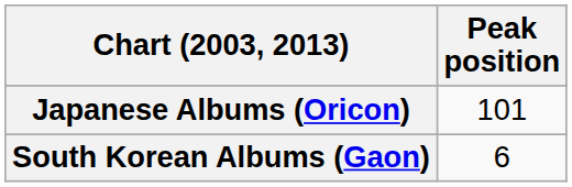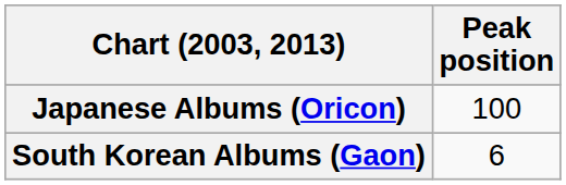 <table class="wikitable plainrowheaders" style="text-align:center">
 <tr>
 <th scope="col">Chart (2003, 2013)</th>
 <th scope="col">Peak<br>position</th>
 </tr>
 <tr>
 <th scope="row">Japanese Albums (<a href='#'>Oricon</a>)</th>
-<td>101</td>
+<td>100</td>
 </tr>
 <tr>
 <th scope="row">South Korean Albums (<a href='#'>Gaon</a>)</th>
 <td>6</td>
 </tr>
 </table>
